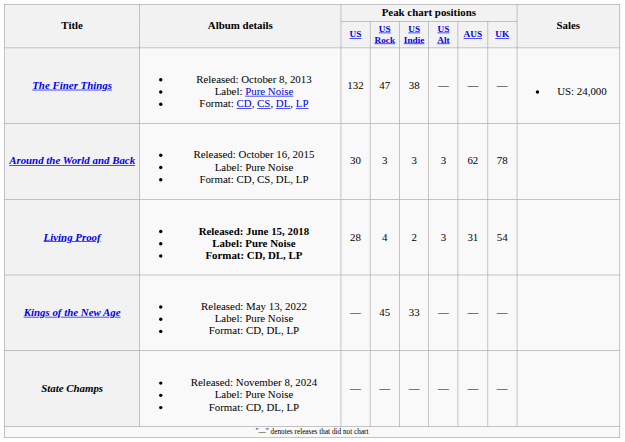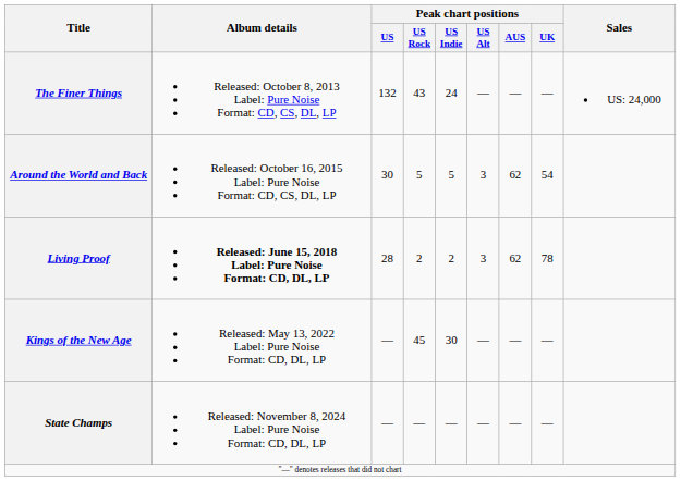 <table class="wikitable plainrowheaders" style="text-align:center;">
 <tr>
 <th rowspan="2" style="width:12em;">Title</th>
 <th rowspan="2" style="width:18em;">Album details</th>
 <th colspan="6">Peak chart positions</th>
 <th rowspan="2" style="width:9em;">Sales</th>
 </tr>
 <tr>
 <th style="width:2.7em;font-size:85%;"><a href='#'>US</a><br></th>
 <th style="width:2.7em;font-size:85%;"><a href='#'>US Rock</a><br></th>
 <th style="width:2.7em;font-size:85%;"><a href='#'>US Indie</a><br></th>
 <th style="width:2.7em;font-size:85%;"><a href='#'>US Alt</a><br></th>
 <th style="width:2.7em;font-size:85%;"><a href='#'>AUS</a><br></th>
 <th style="width:2.7em;font-size:85%;"><a href='#'>UK</a><br></th>
 </tr>
 <tr>
 <th scope="row"><em><a href='#'>The Finer Things</a></em></th>
 <td><br><ul><li>Released: October 8, 2013</li><li>Label: <a href='#'>Pure Noise</a></li><li>Format: <a href='#'>CD</a>, <a href='#'>CS</a>, <a href='#'>DL</a>, <a href='#'>LP</a></li></ul></td>
 <td>132</td>
-<td>47</td>
-<td>38</td>
+<td>43</td>
+<td>24</td>
 <td>—</td>
 <td>—</td>
 <td>—</td>
 <td><br><ul><li>US: 24,000</li></ul></td>
 </tr>
 <tr>
 <th scope="row"><em><a href='#'>Around the World and Back</a></em></th>
 <td><br><ul><li>Released: October 16, 2015</li><li>Label: Pure Noise</li><li>Format: CD, CS, DL, LP</li></ul></td>
 <td>30</td>
-<td>3</td>
-<td>3</td>
+<td>5</td>
+<td>5</td>
 <td>3</td>
 <td>62</td>
-<td>78</td>
+<td>54</td>
 <td></td>
 </tr>
 <tr>
 <th scope="row"><em><a href='#'>Living Proof</a></em></th>
 <td><strong><br><ul><li>Released: June 15, 2018</li><li>Label: Pure Noise</li><li>Format: CD, DL, LP</li></ul></strong></td>
 <td>28</td>
-<td>4</td>
+<td>2</td>
 <td>2</td>
 <td>3</td>
-<td>31</td>
-<td>54</td>
+<td>62</td>
+<td>78</td>
 <td></td>
 </tr>
 <tr>
 <th scope="row"><em><a href='#'>Kings of the New Age</a></em></th>
 <td><br><ul><li>Released: May 13, 2022</li><li>Label: Pure Noise</li><li>Format: CD, DL, LP</li></ul></td>
 <td>—</td>
 <td>45</td>
-<td>33</td>
+<td>30</td>
 <td>—</td>
 <td>—</td>
 <td>—</td>
 <td></td>
 </tr>
 <tr>
 <th scope="row"><em>State Champs</em></th>
 <td><br><ul><li>Released: November 8, 2024</li><li>Label: Pure Noise</li><li>Format: CD, DL, LP</li></ul></td>
 <td>—</td>
 <td>—</td>
 <td>—</td>
 <td>—</td>
 <td>—</td>
 <td>—</td>
 <td></td>
 </tr>
 <tr>
 <td colspan="10" style="font-size:8pt">"—" denotes releases that did not chart</td>
 </tr>
 </table>
